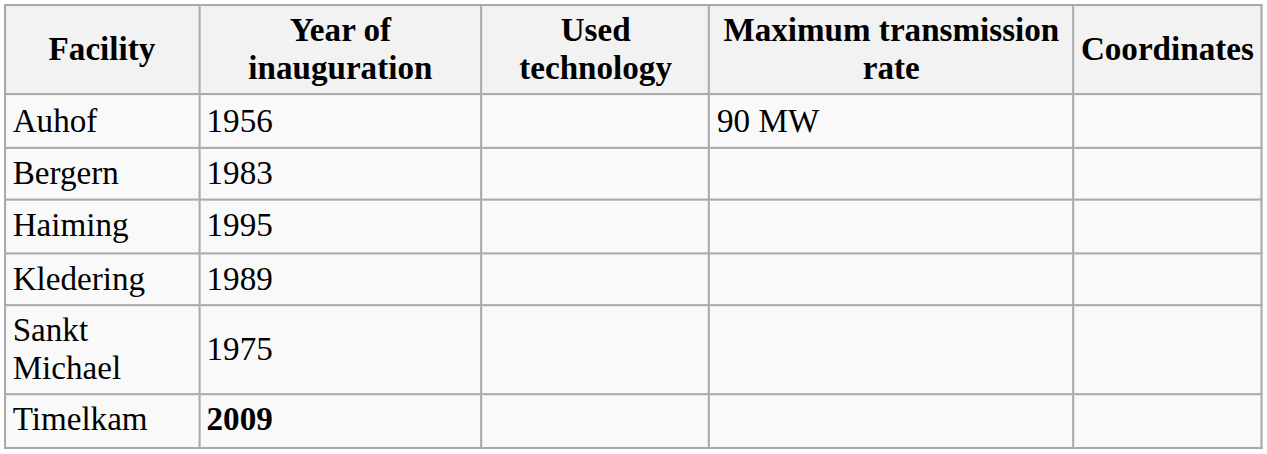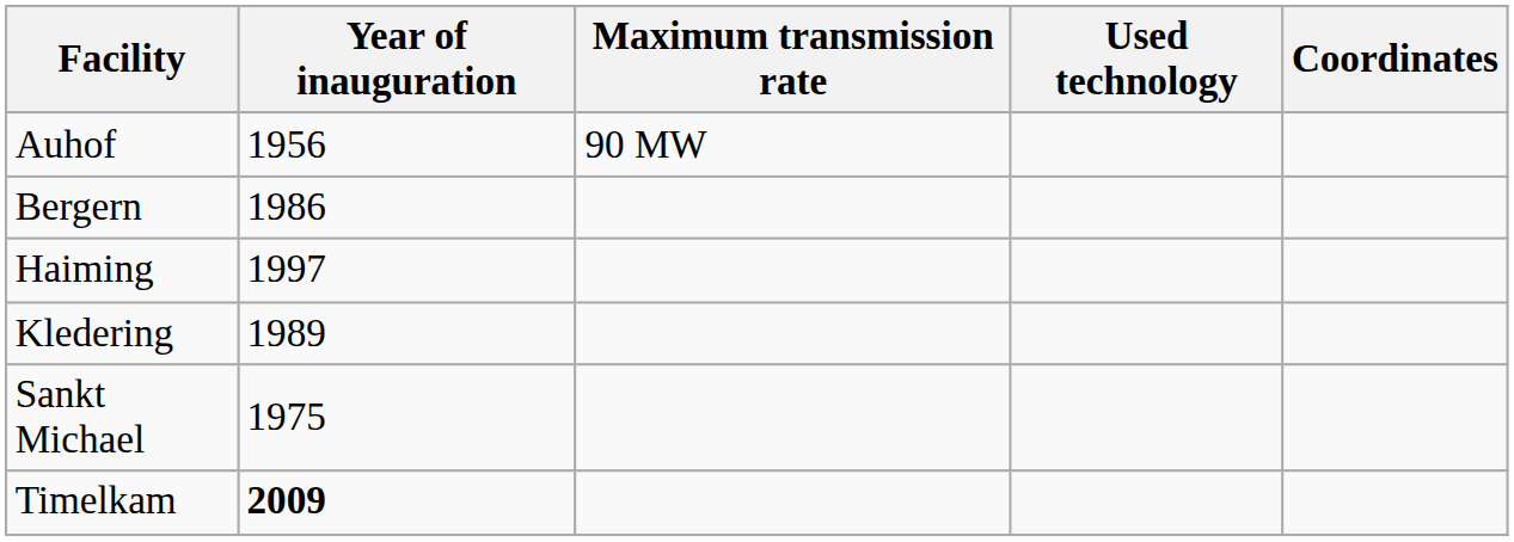 <table class="wikitable sortable">
 <tr>
 <th>Facility</th>
 <th>Year of inauguration</th>
+<th>Maximum transmission rate</th>
 <th>Used technology</th>
-<th>Maximum transmission rate</th>
 <th>Coordinates</th>
 </tr>
 <tr>
 <td>Auhof</td>
 <td>1956</td>
+<td>90 MW</td>
 <td></td>
-<td>90 MW</td>
 <td></td>
 </tr>
 <tr>
 <td>Bergern</td>
-<td>1983</td>
+<td>1986</td>
 <td></td>
 <td></td>
 <td></td>
 </tr>
 <tr>
 <td>Haiming</td>
-<td>1995</td>
+<td>1997</td>
 <td></td>
 <td></td>
 <td></td>
 </tr>
 <tr>
 <td>Kledering</td>
 <td>1989</td>
 <td></td>
 <td></td>
 <td></td>
 </tr>
 <tr>
 <td>Sankt Michael</td>
 <td>1975</td>
 <td></td>
 <td></td>
 <td></td>
 </tr>
 <tr>
 <td>Timelkam</td>
 <td><strong>2009</strong></td>
 <td></td>
 <td></td>
 <td></td>
 </tr>
 </table>
